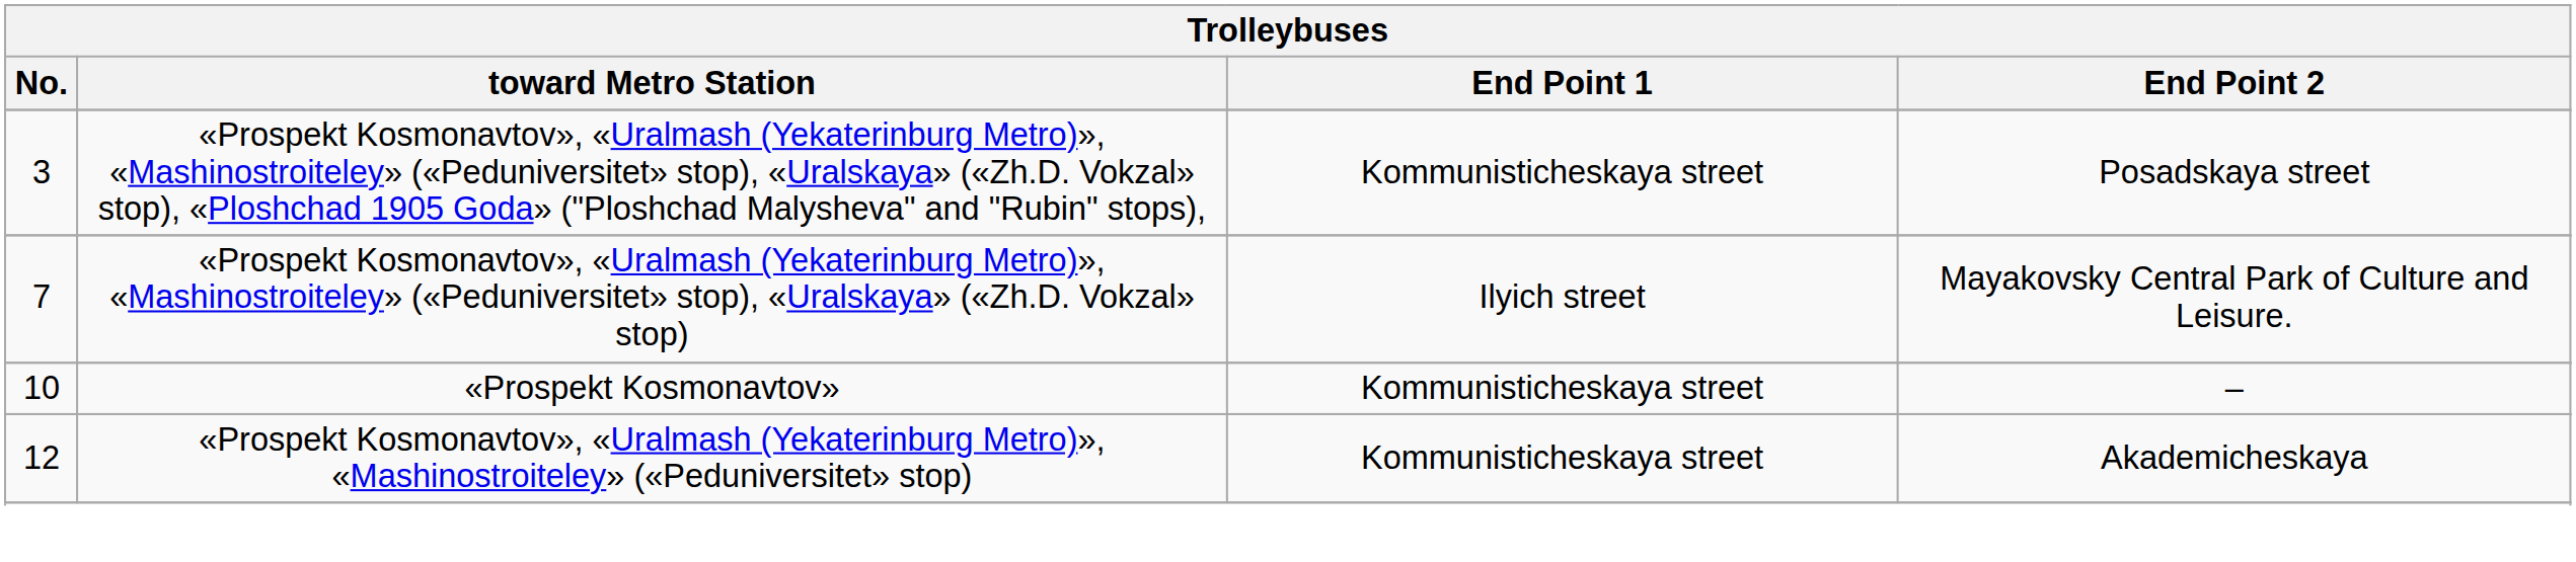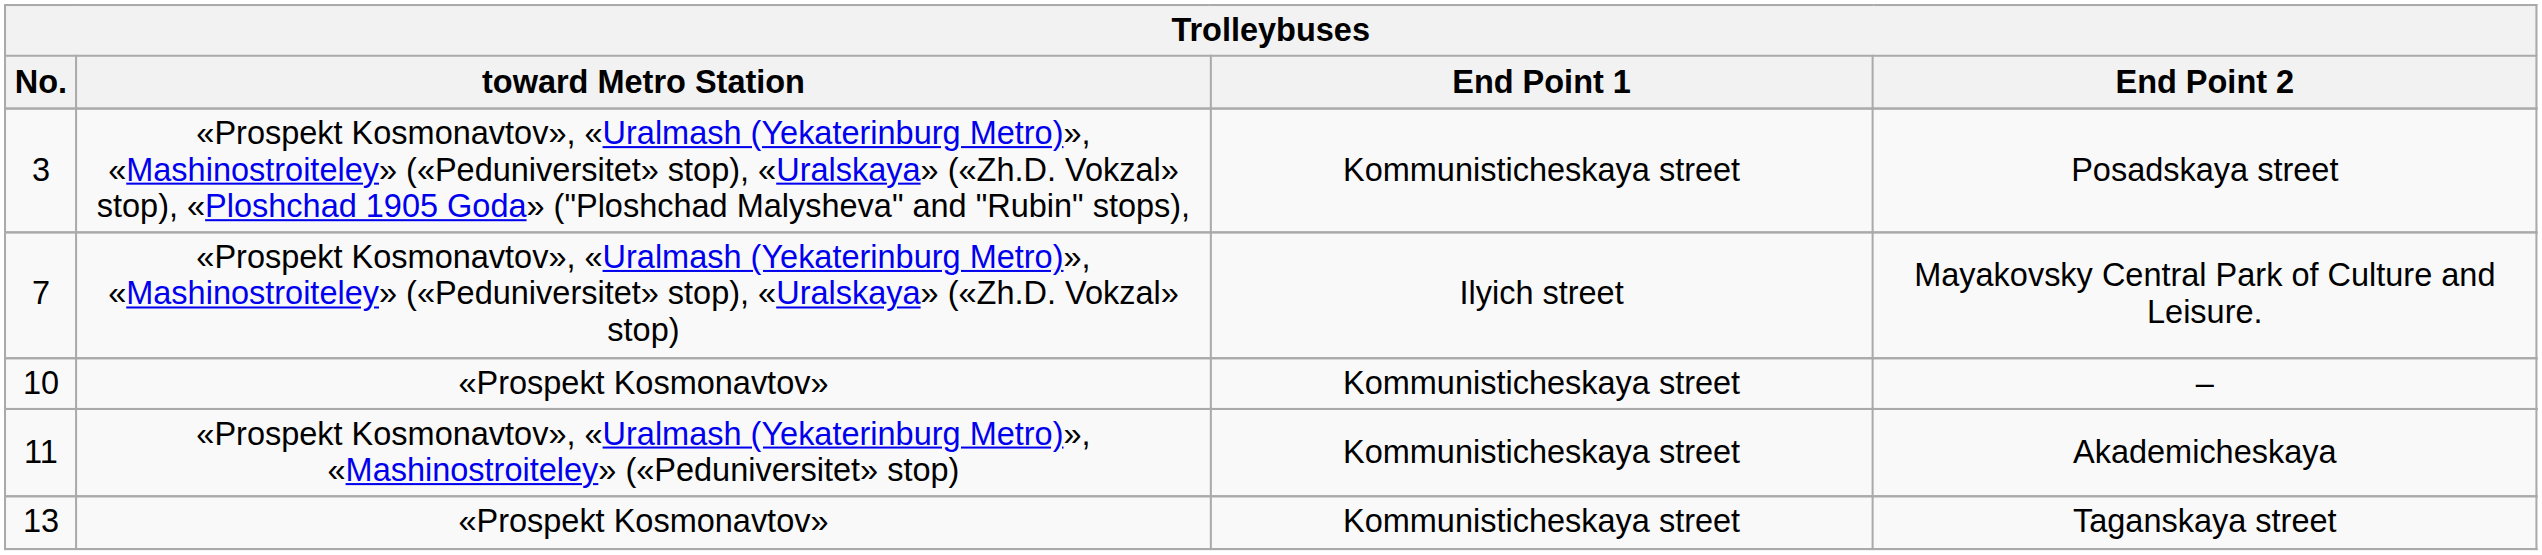 <table class="wikitable">
 <tr>
 <th colspan="4">Trolleybuses</th>
 </tr>
 <tr>
 <th width="2%">No.</th>
 <th width="41%">toward Metro Station</th>
 <th width="24%">End Point 1</th>
 <th width="24%">End Point 2</th>
 </tr>
 <tr>
 </tr>
 <tr ---- align="center">
 <td>3</td>
 <td>«Prospekt Kosmonavtov», «<a href='#'>Uralmash (Yekaterinburg Metro)</a>», «<a href='#'>Mashinostroiteley</a>» («Peduniversitet» stop), «<a href='#'>Uralskaya</a>» («Zh.D. Vokzal» stop), «<a href='#'>Ploshchad 1905 Goda</a>» ("Ploshchad Malysheva" and "Rubin" stops),</td>
 <td>Kommunisticheskaya street</td>
 <td>Posadskaya street</td>
 </tr>
 <tr>
 </tr>
 <tr ---- align="center">
 <td>7</td>
 <td>«Prospekt Kosmonavtov», «<a href='#'>Uralmash (Yekaterinburg Metro)</a>», «<a href='#'>Mashinostroiteley</a>» («Peduniversitet» stop), «<a href='#'>Uralskaya</a>» («Zh.D. Vokzal» stop)</td>
 <td>Ilyich street</td>
 <td>Mayakovsky Central Park of Culture and Leisure.</td>
 </tr>
 <tr>
 </tr>
 <tr ---- align="center">
 <td>10</td>
 <td>«Prospekt Kosmonavtov»</td>
 <td>Kommunisticheskaya street</td>
 <td>–</td>
 </tr>
 <tr>
 </tr>
 <tr ---- align="center">
-<td>12</td>
+<td>11</td>
 <td>«Prospekt Kosmonavtov», «<a href='#'>Uralmash (Yekaterinburg Metro)</a>», «<a href='#'>Mashinostroiteley</a>» («Peduniversitet» stop)</td>
 <td>Kommunisticheskaya street</td>
 <td>Akademicheskaya</td>
 </tr>
 <tr>
 </tr>
+<tr ---- align="center">
+<td>13</td>
+<td>«Prospekt Kosmonavtov»</td>
+<td>Kommunisticheskaya street</td>
+<td>Taganskaya street</td>
+</tr>
 <tr>
 </tr>
 </table>
